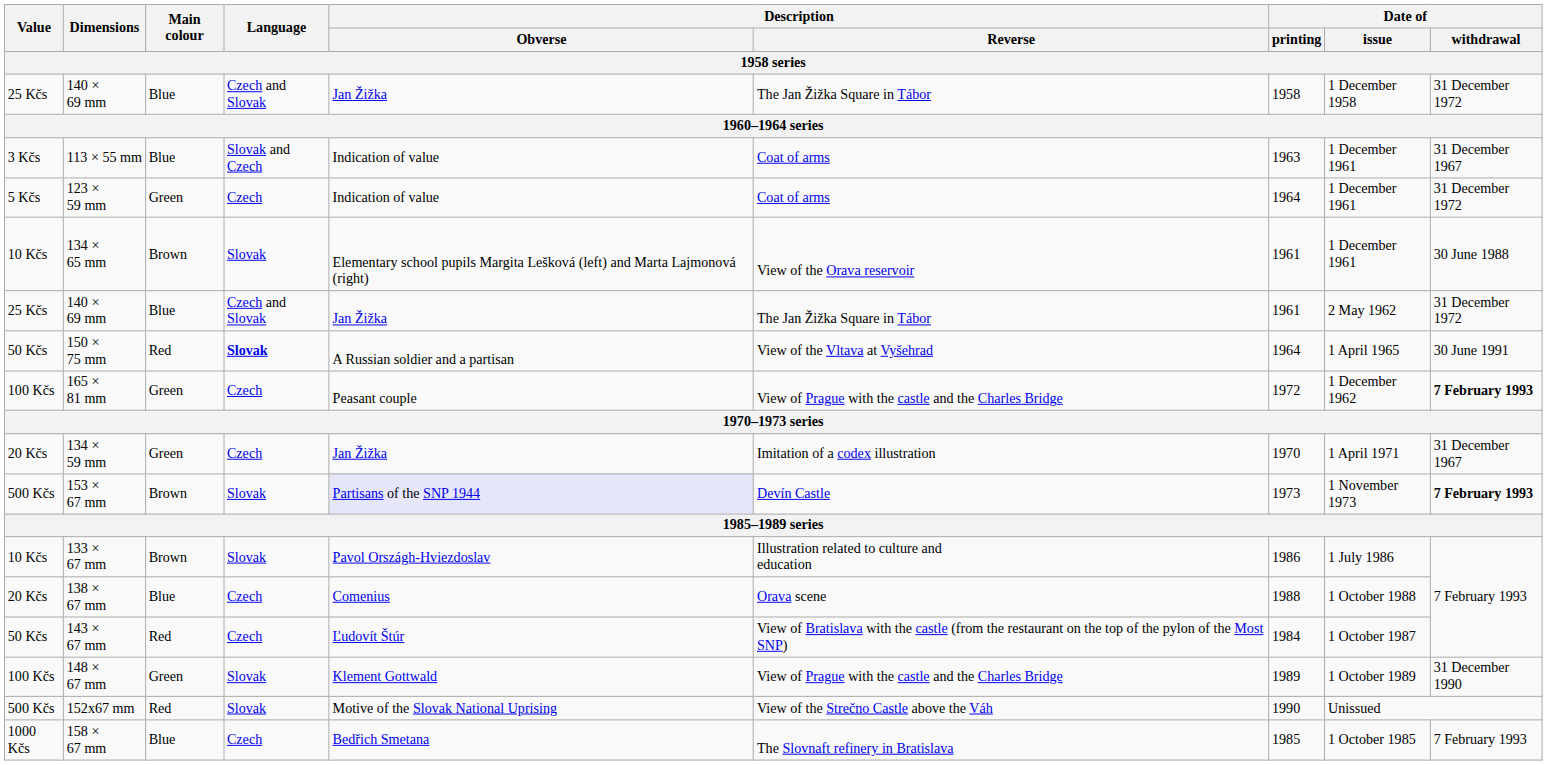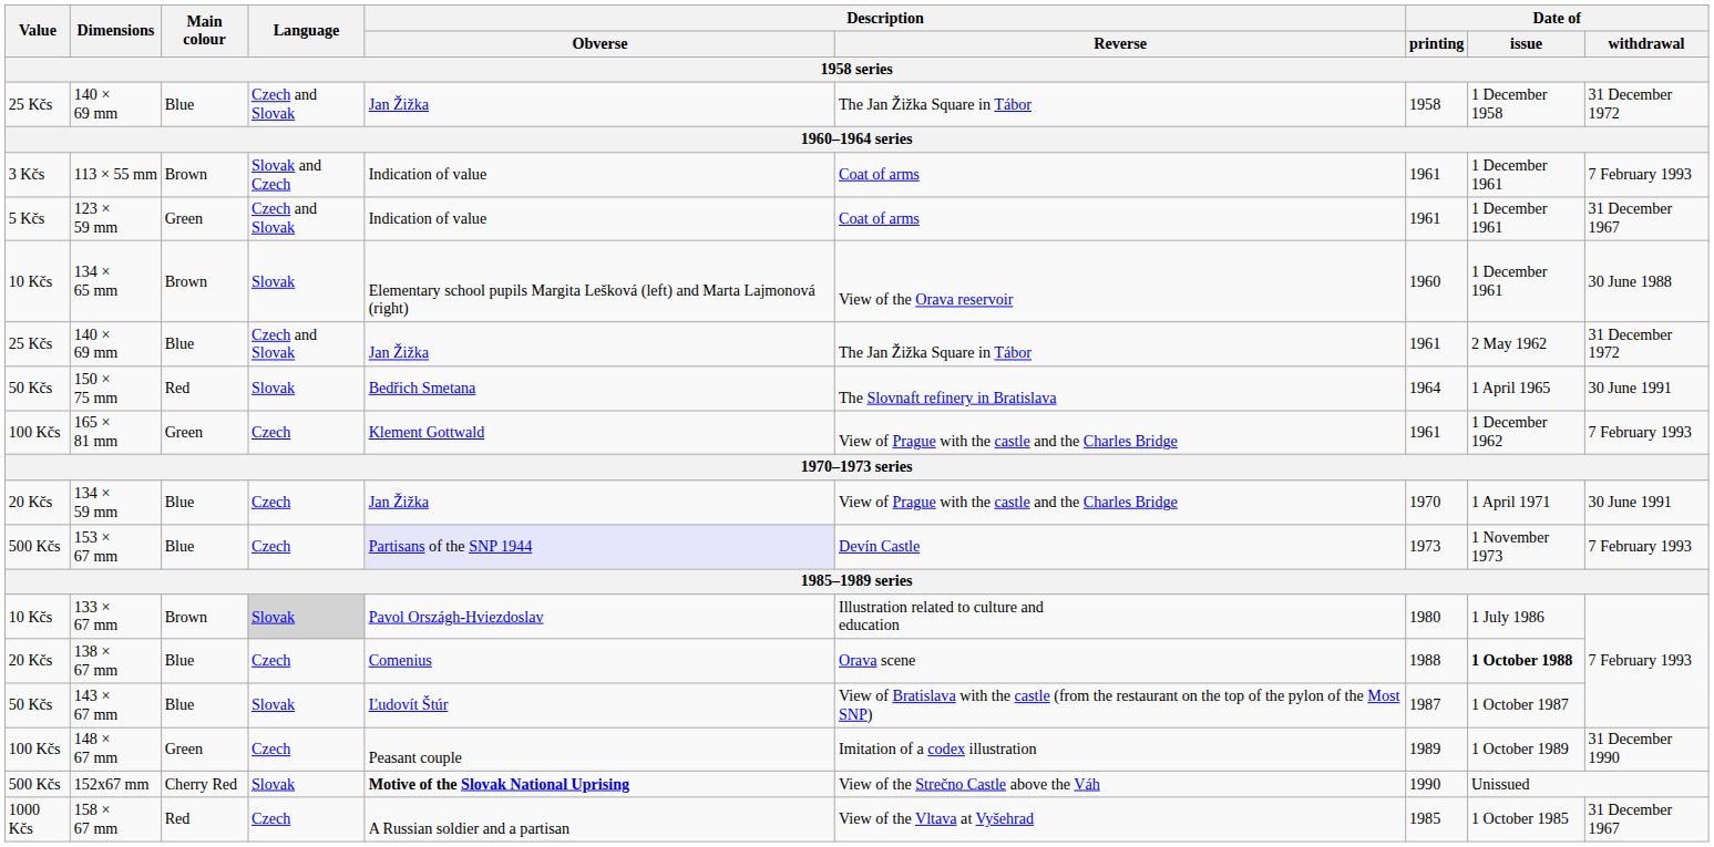 <table class="wikitable" style="font-size: 90%">
 <tr>
 <th rowspan=2>Value</th>
 <th rowspan=2>Dimensions</th>
 <th rowspan=2>Main colour</th>
 <th rowspan=2>Language</th>
 <th colspan=2>Description</th>
 <th colspan=3>Date of</th>
 </tr>
 <tr>
 <th>Obverse</th>
 <th>Reverse</th>
 <th>printing</th>
 <th>issue</th>
 <th>withdrawal</th>
 </tr>
 <tr>
 <th colspan=11>1958 series</th>
 </tr>
 <tr>
 <td>25 Kčs</td>
 <td>140 × 69 mm</td>
 <td>Blue</td>
 <td><a href='#'>Czech</a> and <a href='#'>Slovak</a></td>
 <td><a href='#'>Jan Žižka</a></td>
 <td>The Jan Žižka Square in <a href='#'>Tábor</a></td>
 <td>1958</td>
 <td>1 December 1958</td>
 <td>31 December 1972</td>
 </tr>
 <tr>
 <th colspan=11>1960–1964 series</th>
 </tr>
 <tr>
 <td>3 Kčs</td>
 <td>113 × 55 mm</td>
-<td>Blue</td>
+<td>Brown</td>
 <td><a href='#'>Slovak</a> and <a href='#'>Czech</a></td>
 <td>Indication of value</td>
 <td><a href='#'>Coat of arms</a></td>
-<td>1963</td>
+<td>1961</td>
 <td>1 December 1961</td>
-<td>31 December 1967</td>
+<td>7 February 1993</td>
 </tr>
 <tr>
 <td>5 Kčs</td>
 <td>123 × 59 mm</td>
 <td>Green</td>
-<td><a href='#'>Czech</a></td>
+<td><a href='#'>Czech</a> and <a href='#'>Slovak</a></td>
 <td>Indication of value</td>
 <td><a href='#'>Coat of arms</a></td>
-<td>1964</td>
+<td>1961</td>
 <td>1 December 1961</td>
-<td>31 December 1972</td>
+<td>31 December 1967</td>
 </tr>
 <tr>
 <td>10 Kčs</td>
 <td>134 × 65 mm</td>
 <td>Brown</td>
 <td><a href='#'>Slovak</a></td>
 <td><br><br>Elementary school pupils Margita Lešková (left) and Marta Lajmonová (right)</td>
 <td><br><br>View of the <a href='#'>Orava reservoir</a></td>
-<td>1961</td>
+<td>1960</td>
 <td>1 December 1961</td>
 <td>30 June 1988</td>
 </tr>
 <tr>
 <td>25 Kčs</td>
 <td>140 × 69 mm</td>
 <td>Blue</td>
 <td><a href='#'>Czech</a> and <a href='#'>Slovak</a></td>
 <td><br><a href='#'>Jan Žižka</a></td>
 <td><br>The Jan Žižka Square in <a href='#'>Tábor</a></td>
 <td>1961</td>
 <td>2 May 1962</td>
 <td>31 December 1972</td>
 </tr>
 <tr>
 <td>50 Kčs</td>
 <td>150 × 75 mm</td>
 <td>Red</td>
-<td><strong><a href='#'>Slovak</a></strong></td>
-<td><br>A Russian soldier and a partisan</td>
-<td>View of the <a href='#'>Vltava</a> at <a href='#'>Vyšehrad</a></td>
+<td><a href='#'>Slovak</a></td>
+<td><a href='#'>Bedřich Smetana</a></td>
+<td><br>The <a href='#'>Slovnaft refinery in Bratislava</a></td>
 <td>1964</td>
 <td>1 April 1965</td>
 <td>30 June 1991</td>
 </tr>
 <tr>
 <td>100 Kčs</td>
 <td>165 × 81 mm</td>
 <td>Green</td>
 <td><a href='#'>Czech</a></td>
-<td><br>Peasant couple</td>
+<td><a href='#'>Klement Gottwald</a></td>
 <td><br>View of <a href='#'>Prague</a> with the <a href='#'>castle</a> and the <a href='#'>Charles Bridge</a></td>
-<td>1972</td>
+<td>1961</td>
 <td>1 December 1962</td>
-<td><strong>7 February 1993</strong></td>
+<td>7 February 1993</td>
 </tr>
 <tr>
 <th colspan=11>1970–1973 series</th>
 </tr>
 <tr>
 <td>20 Kčs</td>
 <td>134 × 59 mm</td>
-<td>Green</td>
+<td>Blue</td>
 <td><a href='#'>Czech</a></td>
 <td><a href='#'>Jan Žižka</a></td>
-<td>Imitation of a <a href='#'>codex</a> illustration</td>
+<td>View of <a href='#'>Prague</a> with the <a href='#'>castle</a> and the <a href='#'>Charles Bridge</a></td>
 <td>1970</td>
 <td>1 April 1971</td>
-<td>31 December 1967</td>
+<td>30 June 1991</td>
 </tr>
 <tr>
 <td>500 Kčs</td>
 <td>153 × 67 mm</td>
-<td>Brown</td>
-<td><a href='#'>Slovak</a></td>
+<td>Blue</td>
+<td><a href='#'>Czech</a></td>
 <td style="background: lavender;"><a href='#'>Partisans</a> of the <a href='#'>SNP 1944</a></td>
 <td><a href='#'>Devín Castle</a></td>
 <td>1973</td>
 <td>1 November 1973</td>
-<td><strong>7 February 1993</strong></td>
+<td>7 February 1993</td>
 </tr>
 <tr>
 <th colspan=11>1985–1989 series</th>
 </tr>
 <tr>
 <td>10 Kčs</td>
 <td>133 × 67 mm</td>
 <td>Brown</td>
-<td><a href='#'>Slovak</a></td>
+<td style="background: lightgrey;"><a href='#'>Slovak</a></td>
 <td><a href='#'>Pavol Országh-Hviezdoslav</a></td>
 <td>Illustration related to culture and<br>education</td>
-<td>1986</td>
+<td>1980</td>
 <td>1 July 1986</td>
 <td rowspan="3">7 February 1993</td>
 </tr>
 <tr>
 <td>20 Kčs</td>
 <td>138 × 67 mm</td>
 <td>Blue</td>
 <td><a href='#'>Czech</a></td>
 <td><a href='#'>Comenius</a></td>
 <td><a href='#'>Orava</a> scene</td>
 <td>1988</td>
-<td>1 October 1988</td>
+<td><strong>1 October 1988</strong></td>
 </tr>
 <tr>
 <td>50 Kčs</td>
 <td>143 × 67 mm</td>
-<td>Red</td>
-<td><a href='#'>Czech</a></td>
+<td>Blue</td>
+<td><a href='#'>Slovak</a></td>
 <td><a href='#'>Ľudovít Štúr</a></td>
 <td>View of <a href='#'>Bratislava</a> with the <a href='#'>castle</a> (from the restaurant on the top of the pylon of the <a href='#'>Most SNP</a>)</td>
-<td>1984</td>
+<td>1987</td>
 <td>1 October 1987</td>
 </tr>
 <tr>
 <td>100 Kčs</td>
 <td>148 × 67 mm</td>
 <td>Green</td>
-<td><a href='#'>Slovak</a></td>
-<td><a href='#'>Klement Gottwald</a></td>
-<td>View of <a href='#'>Prague</a> with the <a href='#'>castle</a> and the <a href='#'>Charles Bridge</a></td>
+<td><a href='#'>Czech</a></td>
+<td><br>Peasant couple</td>
+<td>Imitation of a <a href='#'>codex</a> illustration</td>
 <td>1989</td>
 <td>1 October 1989</td>
 <td>31 December 1990</td>
 </tr>
 <tr>
 <td>500 Kčs</td>
 <td>152x67 mm</td>
-<td>Red</td>
+<td>Cherry Red</td>
 <td><a href='#'>Slovak</a></td>
-<td>Motive of the <a href='#'>Slovak National Uprising</a></td>
+<td><strong>Motive of the <a href='#'>Slovak National Uprising</a></strong></td>
 <td>View of the <a href='#'>Strečno Castle</a> above the <a href='#'>Váh</a></td>
 <td>1990</td>
 <td colspan="2">Unissued</td>
 </tr>
 <tr>
 <td>1000 Kčs</td>
 <td>158 × 67 mm</td>
-<td>Blue</td>
+<td>Red</td>
 <td><a href='#'>Czech</a></td>
-<td><a href='#'>Bedřich Smetana</a></td>
-<td><br>The <a href='#'>Slovnaft refinery in Bratislava</a></td>
+<td><br>A Russian soldier and a partisan</td>
+<td>View of the <a href='#'>Vltava</a> at <a href='#'>Vyšehrad</a></td>
 <td>1985</td>
 <td>1 October 1985</td>
-<td>7 February 1993</td>
+<td>31 December 1967</td>
 </tr>
 </table>
